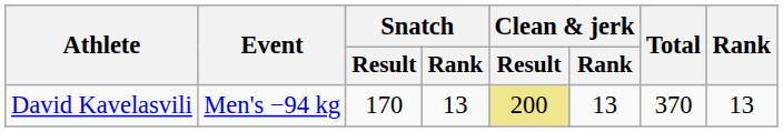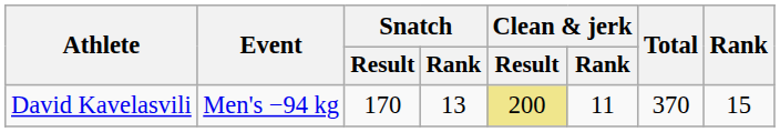 <table class="wikitable" style="font-size:90%">
 <tr>
 <th rowspan=2>Athlete</th>
 <th rowspan=2>Event</th>
 <th colspan="2">Snatch</th>
 <th colspan="2">Clean & jerk</th>
 <th rowspan="2">Total</th>
 <th rowspan="2">Rank</th>
 </tr>
 <tr style="font-size:95%">
 <th>Result</th>
 <th>Rank</th>
 <th>Result</th>
 <th>Rank</th>
 </tr>
 <tr align=center>
 <td align=left><a href='#'>David Kavelasvili</a></td>
 <td align=left><a href='#'>Men's −94 kg</a></td>
 <td>170</td>
 <td>13</td>
 <td style="background: khaki;">200</td>
-<td>13</td>
+<td>11</td>
 <td>370</td>
-<td>13</td>
+<td>15</td>
 </tr>
 </table>
